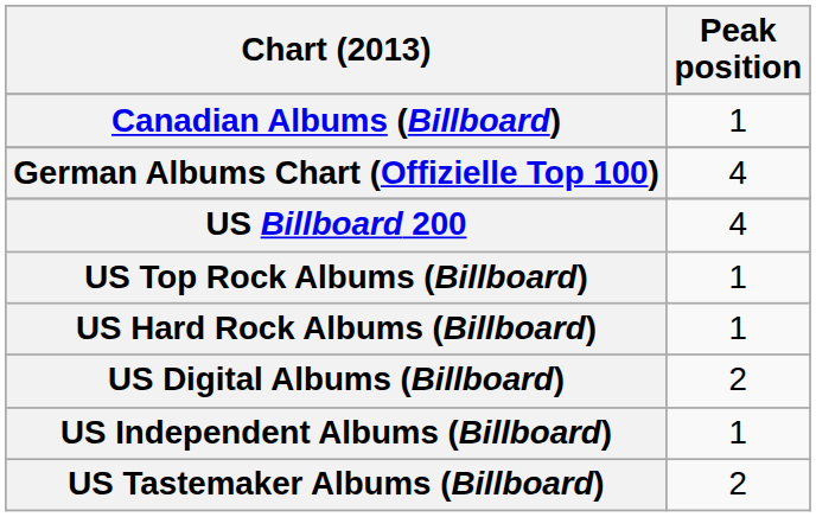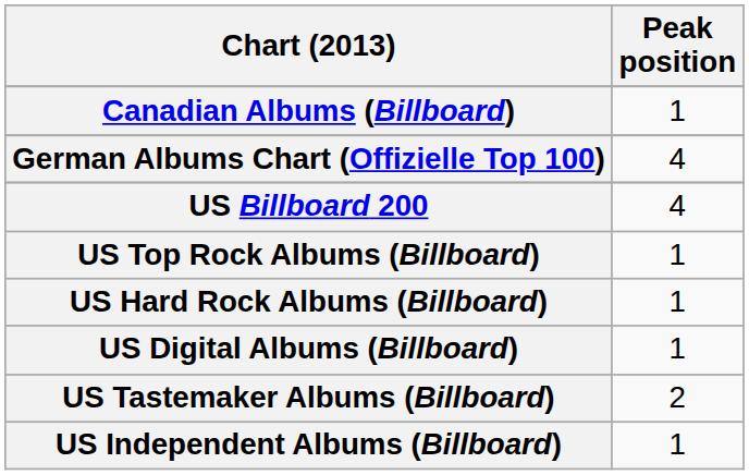 <table class="wikitable sortable plainrowheaders">
 <tr>
 <th scope="col">Chart (2013)</th>
 <th scope="col">Peak<br>position</th>
 </tr>
 <tr>
 </tr>
 <tr>
 </tr>
 <tr>
 <th scope="row"><a href='#'>Canadian Albums</a> (<em><a href='#'>Billboard</a></em>)</th>
 <td style="text-align:center;">1</td>
 </tr>
 <tr>
 </tr>
 <tr>
 <th scope="row">German Albums Chart (<a href='#'>Offizielle Top 100</a>)</th>
 <td align="center">4</td>
 </tr>
 <tr>
 </tr>
 <tr>
 </tr>
 <tr>
 </tr>
 <tr>
 </tr>
 <tr>
 </tr>
 <tr>
 <th scope="row">US <a href='#'><em>Billboard</em> 200</a></th>
 <td style="text-align:center;">4</td>
 </tr>
 <tr>
 <th scope="row">US Top Rock Albums (<em>Billboard</em>)</th>
 <td style="text-align:center;">1</td>
 </tr>
 <tr>
 <th scope="row">US Hard Rock Albums (<em>Billboard</em>)</th>
 <td style="text-align:center;">1</td>
 </tr>
 <tr>
 <th scope="row">US Digital Albums (<em>Billboard</em>)</th>
+<td style="text-align:center;">1</td>
+</tr>
+<tr>
+<th scope="row">US Tastemaker Albums (<em>Billboard</em>)</th>
 <td style="text-align:center;">2</td>
 </tr>
 <tr>
 <th scope="row">US Independent Albums (<em>Billboard</em>)</th>
 <td style="text-align:center;">1</td>
 </tr>
-<tr>
-<th scope="row">US Tastemaker Albums (<em>Billboard</em>)</th>
-<td style="text-align:center;">2</td>
-</tr>
 </table>
